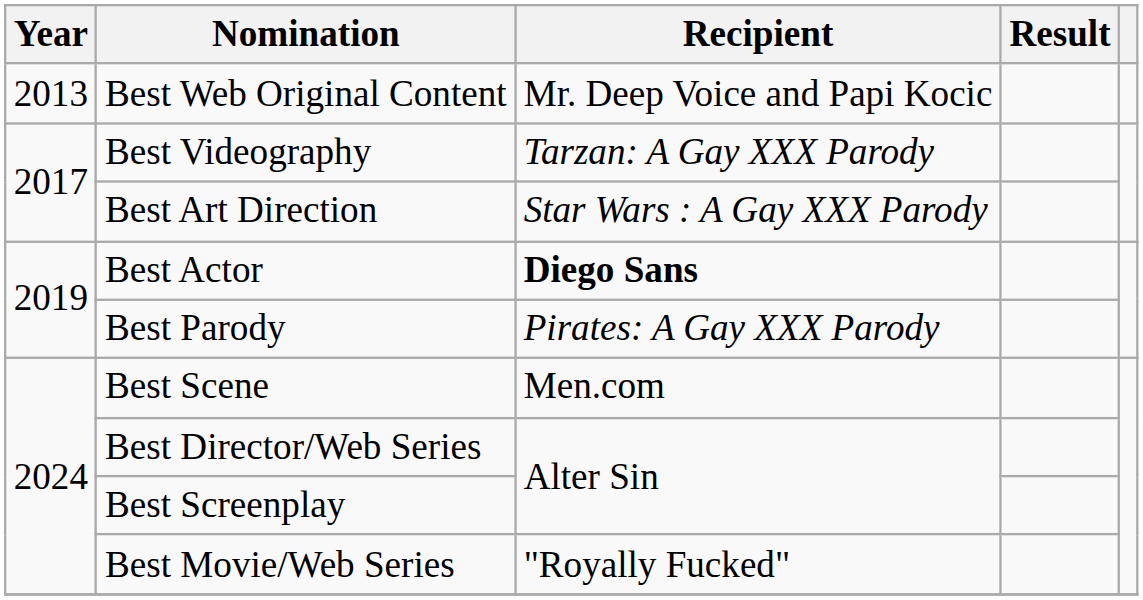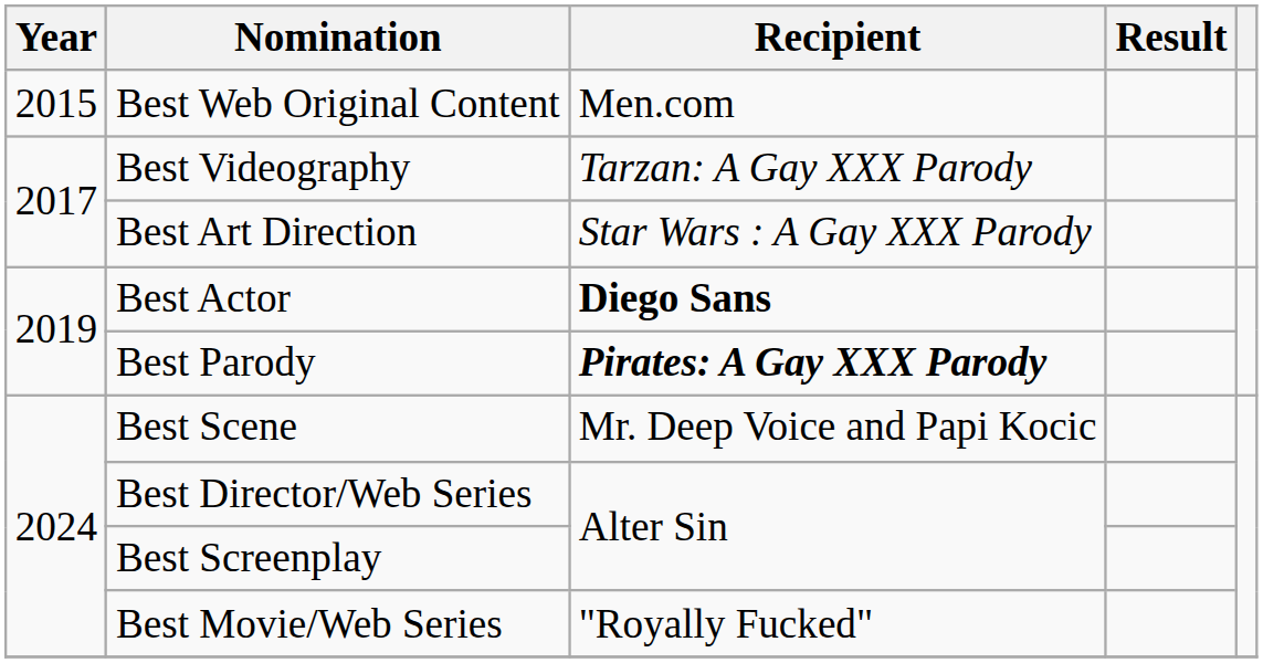 <table class="wikitable">
 <tr>
 <th>Year</th>
 <th>Nomination</th>
 <th>Recipient</th>
 <th>Result</th>
 <th></th>
 </tr>
 <tr>
-<td>2013</td>
+<td>2015</td>
 <td>Best Web Original Content</td>
-<td>Mr. Deep Voice and Papi Kocic</td>
+<td>Men.com</td>
 <td></td>
 <td></td>
 </tr>
 <tr>
 <td rowspan=2>2017</td>
 <td>Best Videography</td>
 <td><em>Tarzan: A Gay XXX Parody</em></td>
 <td></td>
 <td rowspan=2></td>
 </tr>
 <tr>
 <td>Best Art Direction</td>
 <td><em>Star Wars : A Gay XXX Parody</em></td>
 <td></td>
 </tr>
 <tr>
 <td rowspan=2>2019</td>
 <td>Best Actor</td>
 <td><strong>Diego Sans</strong></td>
 <td></td>
 <td rowspan=2></td>
 </tr>
 <tr>
 <td>Best Parody</td>
-<td><em>Pirates: A Gay XXX Parody</em></td>
+<td><strong><em>Pirates: A Gay XXX Parody</em></strong></td>
 <td></td>
 </tr>
 <tr>
 <td rowspan=4>2024</td>
 <td>Best Scene</td>
-<td>Men.com</td>
+<td>Mr. Deep Voice and Papi Kocic</td>
 <td></td>
 <td rowspan=4></td>
 </tr>
 <tr>
 <td>Best Director/Web Series</td>
 <td rowspan=2>Alter Sin</td>
 <td></td>
 </tr>
 <tr>
 <td>Best Screenplay</td>
 <td></td>
 </tr>
 <tr>
 <td>Best Movie/Web Series</td>
 <td>"Royally Fucked"</td>
 <td></td>
 </tr>
 <tr>
 </tr>
 </table>
